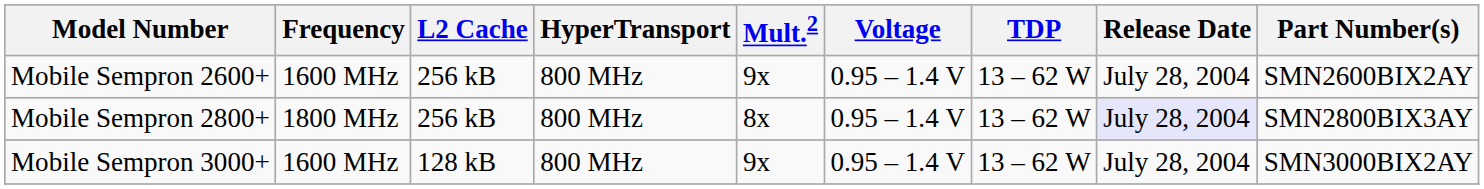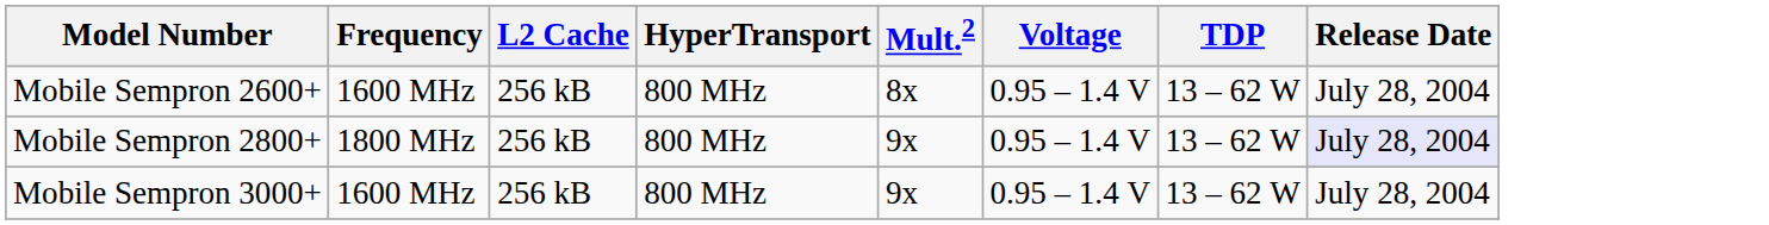 <table class="wikitable">
 <tr>
 <th>Model Number</th>
 <th>Frequency</th>
 <th><a href='#'>L2 Cache</a></th>
 <th>HyperTransport</th>
 <th><a href='#'>Mult.</a><sup><a href='#'>2</a></sup></th>
 <th><a href='#'>Voltage</a></th>
 <th><a href='#'>TDP</a></th>
 <th>Release Date</th>
-<th>Part Number(s)</th>
 </tr>
 <tr>
 <td>Mobile Sempron 2600+</td>
+<td>1600 MHz</td>
+<td>256 kB</td>
+<td>800 MHz</td>
+<td>8x</td>
+<td>0.95 – 1.4 V</td>
+<td>13 – 62 W</td>
+<td>July 28, 2004</td>
+</tr>
+<tr>
+<td>Mobile Sempron 2800+</td>
+<td>1800 MHz</td>
+<td>256 kB</td>
+<td>800 MHz</td>
+<td>9x</td>
+<td>0.95 – 1.4 V</td>
+<td>13 – 62 W</td>
+<td style="background: lavender;">July 28, 2004</td>
+</tr>
+<tr>
+<td>Mobile Sempron 3000+</td>
 <td>1600 MHz</td>
 <td>256 kB</td>
 <td>800 MHz</td>
 <td>9x</td>
 <td>0.95 – 1.4 V</td>
 <td>13 – 62 W</td>
 <td>July 28, 2004</td>
-<td>SMN2600BIX2AY</td>
-</tr>
-<tr>
-<td>Mobile Sempron 2800+</td>
-<td>1800 MHz</td>
-<td>256 kB</td>
-<td>800 MHz</td>
-<td>8x</td>
-<td>0.95 – 1.4 V</td>
-<td>13 – 62 W</td>
-<td style="background: lavender;">July 28, 2004</td>
-<td>SMN2800BIX3AY</td>
-</tr>
-<tr>
-<td>Mobile Sempron 3000+</td>
-<td>1600 MHz</td>
-<td>128 kB</td>
-<td>800 MHz</td>
-<td>9x</td>
-<td>0.95 – 1.4 V</td>
-<td>13 – 62 W</td>
-<td>July 28, 2004</td>
-<td>SMN3000BIX2AY</td>
 </tr>
 </table>
